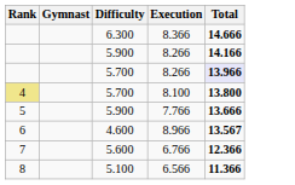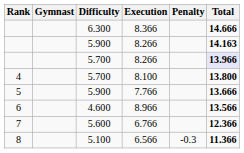 <table class="wikitable sortable" style="text-align:center">
 <tr>
 <th>Rank</th>
 <th>Gymnast</th>
 <th>Difficulty</th>
 <th>Execution</th>
+<th>Penalty</th>
 <th>Total</th>
 </tr>
 <tr>
 <td></td>
 <td align=left></td>
 <td>6.300</td>
 <td>8.366</td>
+<td></td>
 <td><strong>14.666</strong></td>
 </tr>
 <tr>
 <td></td>
 <td align=left></td>
 <td>5.900</td>
 <td>8.266</td>
-<td><strong>14.166</strong></td>
+<td></td>
+<td><strong>14.163</strong></td>
 </tr>
 <tr>
 <td></td>
 <td align=left></td>
 <td>5.700</td>
 <td>8.266</td>
+<td></td>
 <td style="background: lavender;"><strong>13.966</strong></td>
 </tr>
 <tr>
-<td style="background: khaki;">4</td>
+<td>4</td>
 <td align=left></td>
 <td>5.700</td>
 <td>8.100</td>
+<td></td>
 <td><strong>13.800</strong></td>
 </tr>
 <tr>
 <td>5</td>
 <td align=left></td>
 <td>5.900</td>
 <td>7.766</td>
+<td></td>
 <td><strong>13.666</strong></td>
 </tr>
 <tr>
 <td>6</td>
 <td align=left></td>
 <td>4.600</td>
 <td>8.966</td>
-<td><strong>13.567</strong></td>
+<td></td>
+<td><strong>13.566</strong></td>
 </tr>
 <tr>
 <td>7</td>
 <td align=left></td>
 <td>5.600</td>
 <td>6.766</td>
+<td></td>
 <td><strong>12.366</strong></td>
 </tr>
 <tr>
 <td>8</td>
 <td align=left></td>
 <td>5.100</td>
 <td>6.566</td>
+<td>-0.3</td>
 <td><strong>11.366</strong></td>
 </tr>
 </table>
